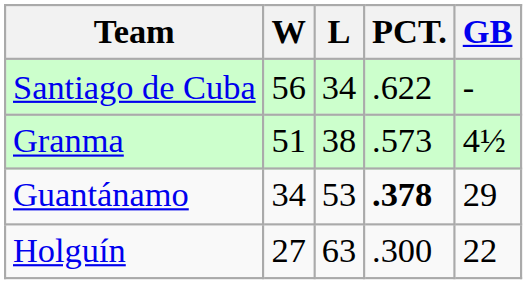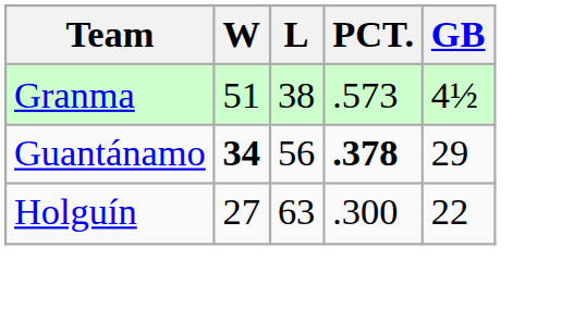 <table class="wikitable">
 <tr>
 <th>Team</th>
 <th>W</th>
 <th>L</th>
 <th>PCT.</th>
 <th><a href='#'>GB</a></th>
-</tr>
-<tr style="background-color:#ccffcc;">
-<td style="text-align: left"><a href='#'>Santiago de Cuba</a></td>
-<td>56</td>
-<td>34</td>
-<td>.622</td>
-<td>-</td>
 </tr>
 <tr style="background-color:#ccffcc;">
 <td style="text-align: left"><a href='#'>Granma</a></td>
 <td>51</td>
 <td>38</td>
 <td>.573</td>
 <td>4½</td>
 </tr>
 <tr>
 <td style="text-align: left"><a href='#'>Guantánamo</a></td>
-<td>34</td>
-<td>53</td>
+<td><strong>34</strong></td>
+<td>56</td>
 <td><strong>.378</strong></td>
 <td>29</td>
 </tr>
 <tr>
 <td style="text-align: left"><a href='#'>Holguín</a></td>
 <td>27</td>
 <td>63</td>
 <td>.300</td>
 <td>22</td>
 </tr>
 </table>
